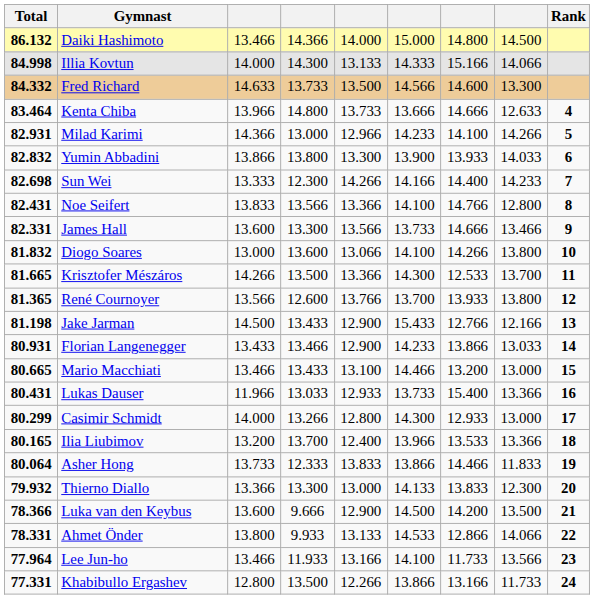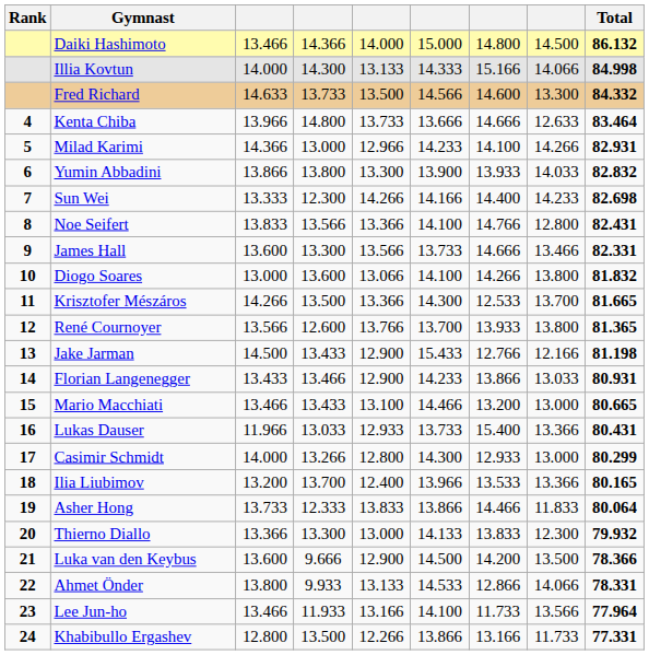 <table class="wikitable sortable" style="text-align:center; font-size:100%">
 <tr>
-<th scope="col" style="width:50px;">Total</th>
+<th scope="col" style="width:15px;">Rank</th>
 <th scope="col" style="width:175px;">Gymnast</th>
 <th scope="col" style="width:50px;"></th>
 <th scope="col" style="width:50px;"></th>
 <th scope="col" style="width:50px;"></th>
 <th scope="col" style="width:50px;"></th>
 <th scope="col" style="width:50px;"></th>
 <th scope="col" style="width:50px;"></th>
-<th scope="col" style="width:15px;">Rank</th>
+<th scope="col" style="width:50px;">Total</th>
 </tr>
 <tr style="background:#fffcaf;">
-<td><strong>86.132</strong></td>
+<td scope="row" style="text-align:center;"><strong></strong></td>
 <td style="text-align:left;"> <a href='#'>Daiki Hashimoto</a></td>
 <td>13.466</td>
 <td>14.366</td>
 <td>14.000</td>
 <td>15.000</td>
 <td>14.800</td>
 <td>14.500</td>
-<td scope="row" style="text-align:center;"><strong></strong></td>
+<td><strong>86.132</strong></td>
 </tr>
 <tr style="background:#e5e5e5;">
-<td><strong>84.998</strong></td>
+<td scope="row" style="text-align:center;"><strong></strong></td>
 <td style="text-align:left;"> <a href='#'>Illia Kovtun</a></td>
 <td>14.000</td>
 <td>14.300</td>
 <td>13.133</td>
 <td>14.333</td>
 <td>15.166</td>
 <td>14.066</td>
-<td scope="row" style="text-align:center;"><strong></strong></td>
+<td><strong>84.998</strong></td>
 </tr>
 <tr style="background:#ec9;">
-<td><strong>84.332</strong></td>
+<td scope="row" style="text-align:center;"><strong></strong></td>
 <td style="text-align:left;"> <a href='#'>Fred Richard</a></td>
 <td>14.633</td>
 <td>13.733</td>
 <td>13.500</td>
 <td>14.566</td>
 <td>14.600</td>
 <td>13.300</td>
-<td scope="row" style="text-align:center;"><strong></strong></td>
+<td><strong>84.332</strong></td>
 </tr>
 <tr>
-<td><strong>83.464</strong></td>
+<td scope="row" style="text-align:center;"><strong>4</strong></td>
 <td style="text-align:left;"> <a href='#'>Kenta Chiba</a></td>
 <td>13.966</td>
 <td>14.800</td>
 <td>13.733</td>
 <td>13.666</td>
 <td>14.666</td>
 <td>12.633</td>
-<td scope="row" style="text-align:center;"><strong>4</strong></td>
+<td><strong>83.464</strong></td>
 </tr>
 <tr>
-<td><strong>82.931</strong></td>
+<td scope="row" style="text-align:center;"><strong>5</strong></td>
 <td style="text-align:left;"> <a href='#'>Milad Karimi</a></td>
 <td>14.366</td>
 <td>13.000</td>
 <td>12.966</td>
 <td>14.233</td>
 <td>14.100</td>
 <td>14.266</td>
-<td scope="row" style="text-align:center;"><strong>5</strong></td>
+<td><strong>82.931</strong></td>
 </tr>
 <tr>
-<td><strong>82.832</strong></td>
+<td scope="row" style="text-align:center;"><strong>6</strong></td>
 <td style="text-align:left;"> <a href='#'>Yumin Abbadini</a></td>
 <td>13.866</td>
 <td>13.800</td>
 <td>13.300</td>
 <td>13.900</td>
 <td>13.933</td>
 <td>14.033</td>
-<td scope="row" style="text-align:center;"><strong>6</strong></td>
+<td><strong>82.832</strong></td>
 </tr>
 <tr>
-<td><strong>82.698</strong></td>
+<td scope="row" style="text-align:center;"><strong>7</strong></td>
 <td style="text-align:left;"> <a href='#'>Sun Wei</a></td>
 <td>13.333</td>
 <td>12.300</td>
 <td>14.266</td>
 <td>14.166</td>
 <td>14.400</td>
 <td>14.233</td>
-<td scope="row" style="text-align:center;"><strong>7</strong></td>
+<td><strong>82.698</strong></td>
 </tr>
 <tr>
-<td><strong>82.431</strong></td>
+<td scope="row" style="text-align:center;"><strong>8</strong></td>
 <td style="text-align:left;"> <a href='#'>Noe Seifert</a></td>
 <td>13.833</td>
 <td>13.566</td>
 <td>13.366</td>
 <td>14.100</td>
 <td>14.766</td>
 <td>12.800</td>
-<td scope="row" style="text-align:center;"><strong>8</strong></td>
+<td><strong>82.431</strong></td>
 </tr>
 <tr>
-<td><strong>82.331</strong></td>
+<td scope="row" style="text-align:center;"><strong>9</strong></td>
 <td style="text-align:left;"> <a href='#'>James Hall</a></td>
 <td>13.600</td>
 <td>13.300</td>
 <td>13.566</td>
 <td>13.733</td>
 <td>14.666</td>
 <td>13.466</td>
-<td scope="row" style="text-align:center;"><strong>9</strong></td>
+<td><strong>82.331</strong></td>
 </tr>
 <tr>
-<td><strong>81.832</strong></td>
+<td scope="row" style="text-align:center;"><strong>10</strong></td>
 <td style="text-align:left;"> <a href='#'>Diogo Soares</a></td>
 <td>13.000</td>
 <td>13.600</td>
 <td>13.066</td>
 <td>14.100</td>
 <td>14.266</td>
 <td>13.800</td>
-<td scope="row" style="text-align:center;"><strong>10</strong></td>
+<td><strong>81.832</strong></td>
 </tr>
 <tr>
-<td><strong>81.665</strong></td>
+<td scope="row" style="text-align:center;"><strong>11</strong></td>
 <td style="text-align:left;"> <a href='#'>Krisztofer Mészáros</a></td>
 <td>14.266</td>
 <td>13.500</td>
 <td>13.366</td>
 <td>14.300</td>
 <td>12.533</td>
 <td>13.700</td>
-<td scope="row" style="text-align:center;"><strong>11</strong></td>
+<td><strong>81.665</strong></td>
 </tr>
 <tr>
-<td><strong>81.365</strong></td>
+<td scope="row" style="text-align:center;"><strong>12</strong></td>
 <td style="text-align:left;"> <a href='#'>René Cournoyer</a></td>
 <td>13.566</td>
 <td>12.600</td>
 <td>13.766</td>
 <td>13.700</td>
 <td>13.933</td>
 <td>13.800</td>
-<td scope="row" style="text-align:center;"><strong>12</strong></td>
+<td><strong>81.365</strong></td>
 </tr>
 <tr>
-<td><strong>81.198</strong></td>
+<td scope="row" style="text-align:center;"><strong>13</strong></td>
 <td style="text-align:left;"> <a href='#'>Jake Jarman</a></td>
 <td>14.500</td>
 <td>13.433</td>
 <td>12.900</td>
 <td>15.433</td>
 <td>12.766</td>
 <td>12.166</td>
-<td scope="row" style="text-align:center;"><strong>13</strong></td>
+<td><strong>81.198</strong></td>
 </tr>
 <tr>
-<td><strong>80.931</strong></td>
+<td scope="row" style="text-align:center;"><strong>14</strong></td>
 <td style="text-align:left;"> <a href='#'>Florian Langenegger</a></td>
 <td>13.433</td>
 <td>13.466</td>
 <td>12.900</td>
 <td>14.233</td>
 <td>13.866</td>
 <td>13.033</td>
-<td scope="row" style="text-align:center;"><strong>14</strong></td>
+<td><strong>80.931</strong></td>
 </tr>
 <tr>
-<td><strong>80.665</strong></td>
+<td scope="row" style="text-align:center;"><strong>15</strong></td>
 <td style="text-align:left;"> <a href='#'>Mario Macchiati</a></td>
 <td>13.466</td>
 <td>13.433</td>
 <td>13.100</td>
 <td>14.466</td>
 <td>13.200</td>
 <td>13.000</td>
-<td scope="row" style="text-align:center;"><strong>15</strong></td>
+<td><strong>80.665</strong></td>
 </tr>
 <tr>
-<td><strong>80.431</strong></td>
+<td scope="row" style="text-align:center;"><strong>16</strong></td>
 <td style="text-align:left;"> <a href='#'>Lukas Dauser</a></td>
 <td>11.966</td>
 <td>13.033</td>
 <td>12.933</td>
 <td>13.733</td>
 <td>15.400</td>
 <td>13.366</td>
-<td scope="row" style="text-align:center;"><strong>16</strong></td>
+<td><strong>80.431</strong></td>
 </tr>
 <tr>
-<td><strong>80.299</strong></td>
+<td scope="row" style="text-align:center;"><strong>17</strong></td>
 <td style="text-align:left;"> <a href='#'>Casimir Schmidt</a></td>
 <td>14.000</td>
 <td>13.266</td>
 <td>12.800</td>
 <td>14.300</td>
 <td>12.933</td>
 <td>13.000</td>
-<td scope="row" style="text-align:center;"><strong>17</strong></td>
+<td><strong>80.299</strong></td>
 </tr>
 <tr>
-<td><strong>80.165</strong></td>
+<td scope="row" style="text-align:center;"><strong>18</strong></td>
 <td style="text-align:left;"> <a href='#'>Ilia Liubimov</a></td>
 <td>13.200</td>
 <td>13.700</td>
 <td>12.400</td>
 <td>13.966</td>
 <td>13.533</td>
 <td>13.366</td>
-<td scope="row" style="text-align:center;"><strong>18</strong></td>
+<td><strong>80.165</strong></td>
 </tr>
 <tr>
-<td><strong>80.064</strong></td>
+<td scope="row" style="text-align:center;"><strong>19</strong></td>
 <td style="text-align:left;"> <a href='#'>Asher Hong</a></td>
 <td>13.733</td>
 <td>12.333</td>
 <td>13.833</td>
 <td>13.866</td>
 <td>14.466</td>
 <td>11.833</td>
-<td scope="row" style="text-align:center;"><strong>19</strong></td>
+<td><strong>80.064</strong></td>
 </tr>
 <tr>
-<td><strong>79.932</strong></td>
+<td scope="row" style="text-align:center;"><strong>20</strong></td>
 <td style="text-align:left;"> <a href='#'>Thierno Diallo</a></td>
 <td>13.366</td>
 <td>13.300</td>
 <td>13.000</td>
 <td>14.133</td>
 <td>13.833</td>
 <td>12.300</td>
-<td scope="row" style="text-align:center;"><strong>20</strong></td>
+<td><strong>79.932</strong></td>
 </tr>
 <tr>
-<td><strong>78.366</strong></td>
+<td scope="row" style="text-align:center;"><strong>21</strong></td>
 <td style="text-align:left;"> <a href='#'>Luka van den Keybus</a></td>
 <td>13.600</td>
 <td>9.666</td>
 <td>12.900</td>
 <td>14.500</td>
 <td>14.200</td>
 <td>13.500</td>
-<td scope="row" style="text-align:center;"><strong>21</strong></td>
+<td><strong>78.366</strong></td>
 </tr>
 <tr>
-<td><strong>78.331</strong></td>
+<td scope="row" style="text-align:center;"><strong>22</strong></td>
 <td style="text-align:left;"> <a href='#'>Ahmet Önder</a></td>
 <td>13.800</td>
 <td>9.933</td>
 <td>13.133</td>
 <td>14.533</td>
 <td>12.866</td>
 <td>14.066</td>
-<td scope="row" style="text-align:center;"><strong>22</strong></td>
+<td><strong>78.331</strong></td>
 </tr>
 <tr>
-<td><strong>77.964</strong></td>
+<td scope="row" style="text-align:center;"><strong>23</strong></td>
 <td style="text-align:left;"> <a href='#'>Lee Jun-ho</a></td>
 <td>13.466</td>
 <td>11.933</td>
 <td>13.166</td>
 <td>14.100</td>
 <td>11.733</td>
 <td>13.566</td>
-<td scope="row" style="text-align:center;"><strong>23</strong></td>
+<td><strong>77.964</strong></td>
 </tr>
 <tr>
-<td><strong>77.331</strong></td>
+<td scope="row" style="text-align:center;"><strong>24</strong></td>
 <td style="text-align:left;"> <a href='#'>Khabibullo Ergashev</a></td>
 <td>12.800</td>
 <td>13.500</td>
 <td>12.266</td>
 <td>13.866</td>
 <td>13.166</td>
 <td>11.733</td>
-<td scope="row" style="text-align:center;"><strong>24</strong></td>
+<td><strong>77.331</strong></td>
 </tr>
 </table>
